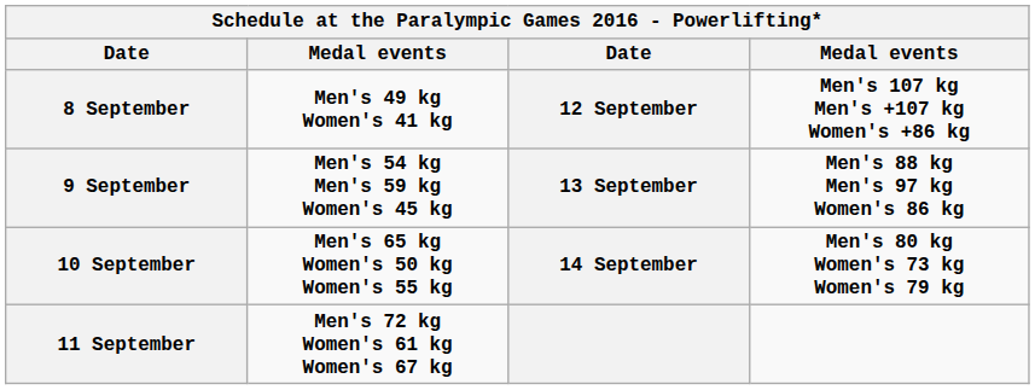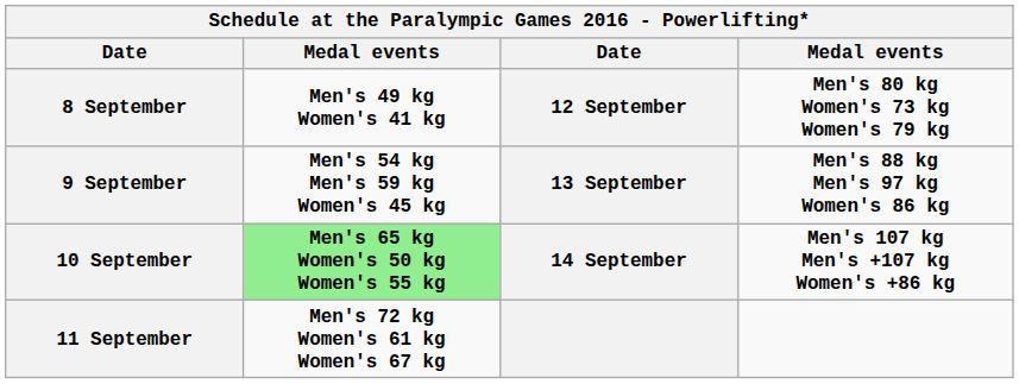 <table class="wikitable"  style="width:100%; font-size:90%;text-align:center;">
 <tr>
 <th colspan="4">Schedule at the Paralympic Games 2016 - Powerlifting*</th>
 </tr>
 <tr>
 <th>Date</th>
 <th>Medal events</th>
 <th>Date</th>
 <th>Medal events</th>
 </tr>
 <tr>
 <th>8 September</th>
 <td><strong>Men's 49 kg</strong><br><strong>Women's 41 kg</strong></td>
 <th>12 September</th>
-<td><strong>Men's 107 kg</strong><br><strong>Men's +107 kg</strong><br><strong>Women's +86 kg</strong></td>
+<td><strong>Men's 80 kg</strong><br><strong>Women's 73 kg</strong><br><strong>Women's 79 kg</strong></td>
 </tr>
 <tr>
 <th>9 September</th>
 <td><strong>Men's 54 kg</strong><br><strong>Men's 59 kg</strong><br><strong>Women's 45 kg</strong></td>
 <th>13 September</th>
 <td><strong>Men's 88 kg</strong><br><strong>Men's 97 kg</strong><br><strong>Women's 86 kg</strong></td>
 </tr>
 <tr>
 <th>10 September</th>
-<td><strong>Men's 65 kg</strong><br><strong>Women's 50 kg</strong><br><strong>Women's 55 kg</strong></td>
+<td style="background: lightgreen;"><strong>Men's 65 kg</strong><br><strong>Women's 50 kg</strong><br><strong>Women's 55 kg</strong></td>
 <th>14 September</th>
-<td><strong>Men's 80 kg</strong><br><strong>Women's 73 kg</strong><br><strong>Women's 79 kg</strong></td>
+<td><strong>Men's 107 kg</strong><br><strong>Men's +107 kg</strong><br><strong>Women's +86 kg</strong></td>
 </tr>
 <tr>
 <th>11 September</th>
 <td><strong>Men's 72 kg</strong><br><strong>Women's 61 kg</strong><br><strong>Women's 67 kg</strong></td>
 <th></th>
 <td></td>
 </tr>
 </table>
